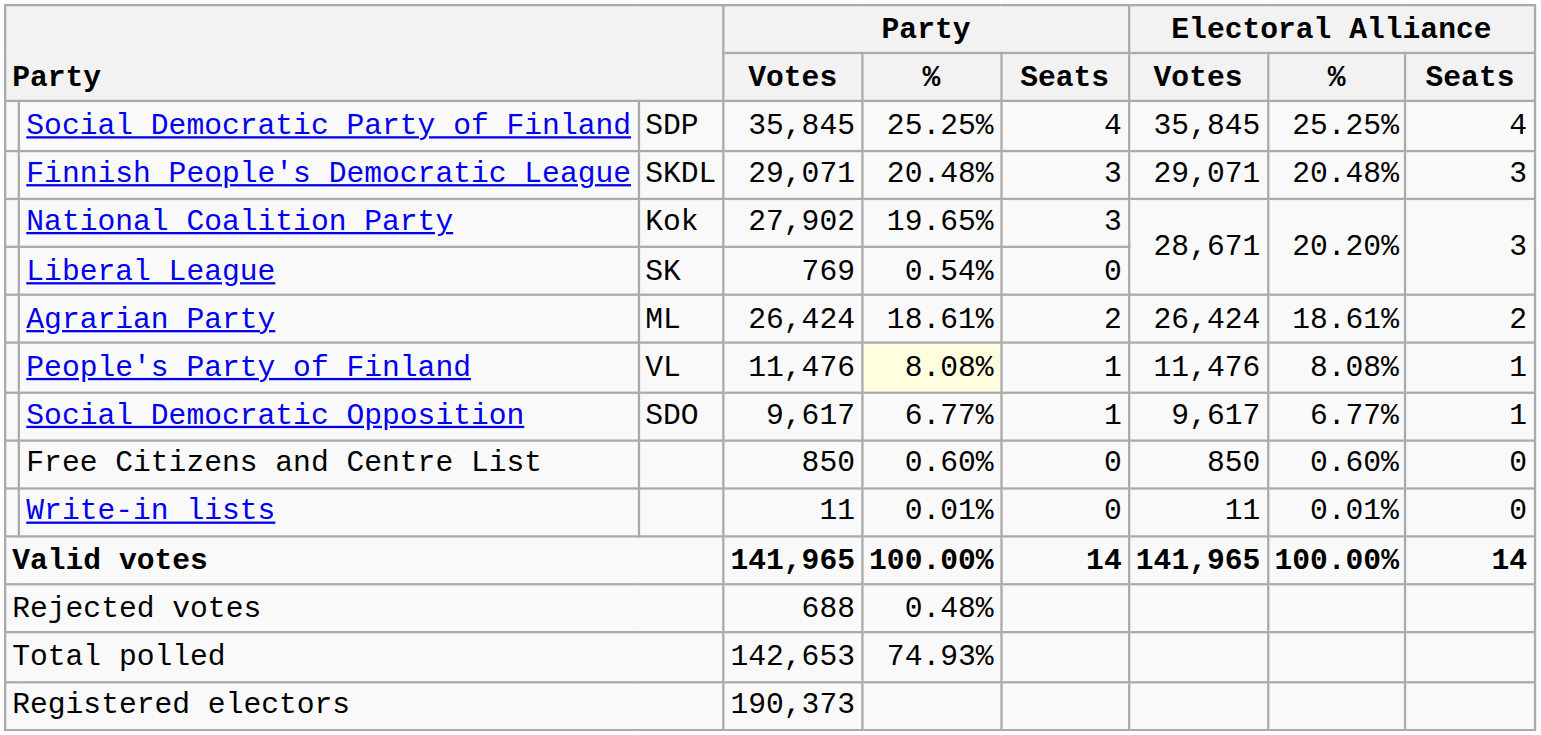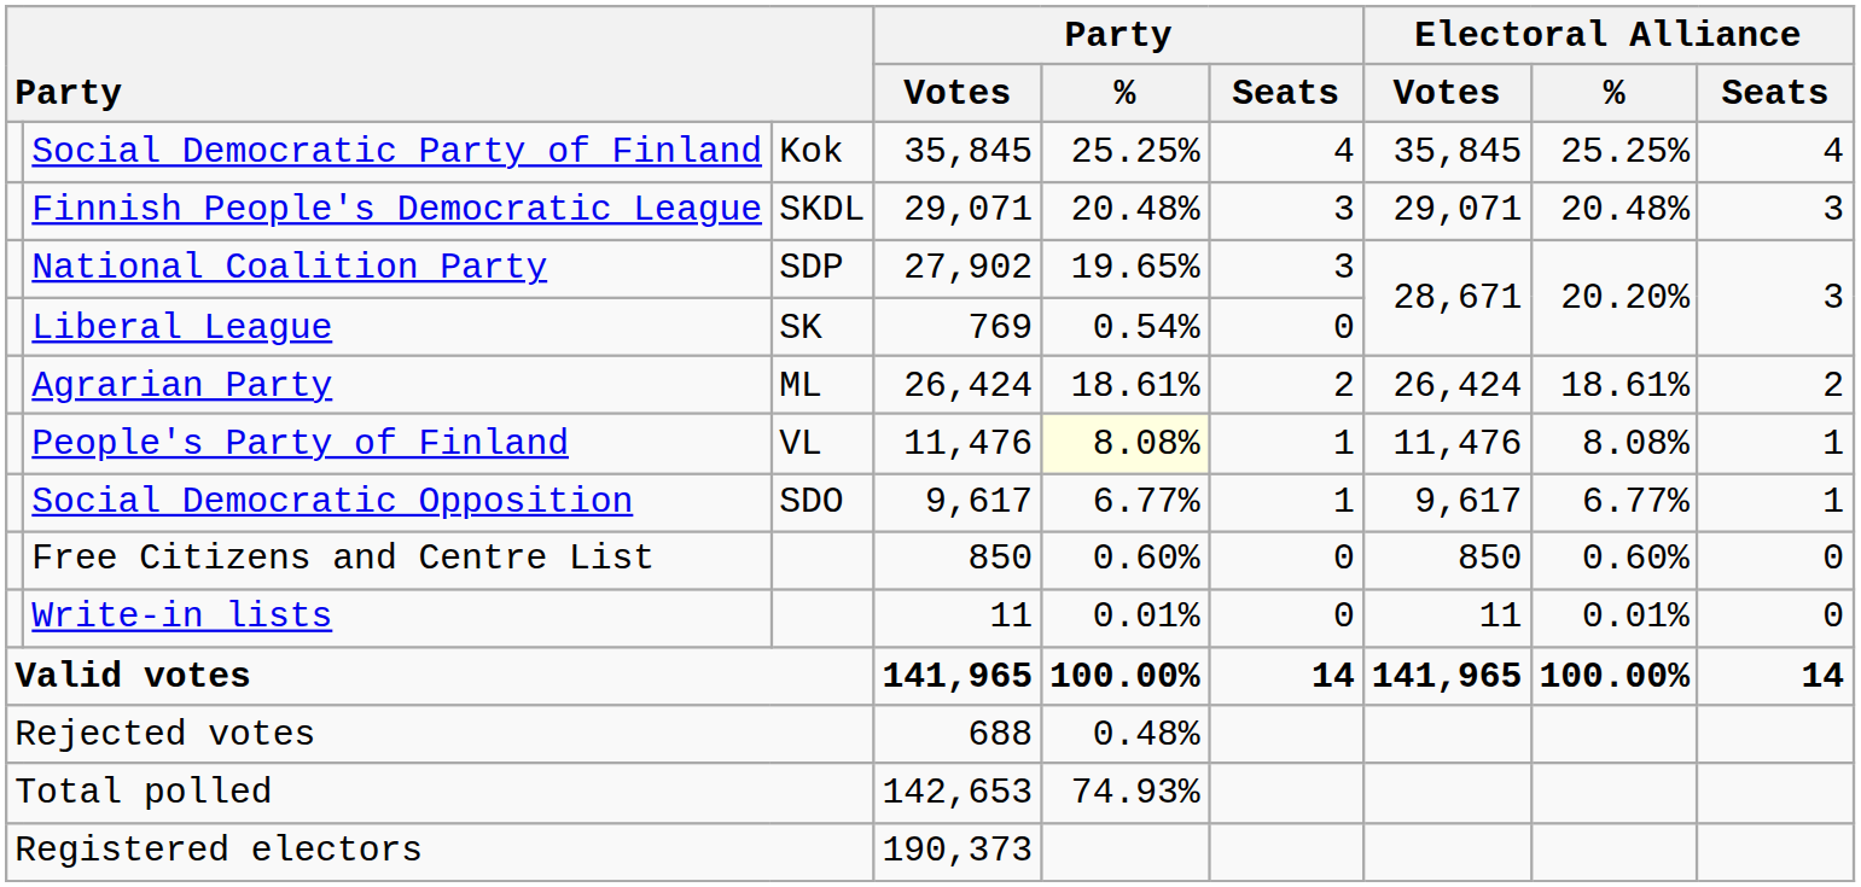 <table class="wikitable" border="1" style="text-align:right;">
 <tr>
 <th style="text-align:left;" valign=bottom rowspan=2 colspan=3>Party</th>
 <th colspan=3>Party</th>
 <th colspan=3>Electoral Alliance</th>
 </tr>
 <tr>
 <th align=center valign=bottom width="50">Votes</th>
 <th align=center valign=bottom width="50">%</th>
 <th align=center valign=bottom width="50">Seats</th>
 <th align=center valign=bottom width="50">Votes</th>
 <th align=center valign=bottom width="50">%</th>
 <th align=center valign=bottom width="50">Seats</th>
 </tr>
 <tr>
 <td></td>
 <td align=left style="white-space: nowrap;"><a href='#'>Social Democratic Party of Finland</a></td>
-<td align=left>SDP</td>
+<td align=left>Kok</td>
 <td>35,845</td>
 <td>25.25%</td>
 <td>4</td>
 <td>35,845</td>
 <td>25.25%</td>
 <td>4</td>
 </tr>
 <tr>
 <td></td>
 <td align=left><a href='#'>Finnish People's Democratic League</a></td>
 <td align=left>SKDL</td>
 <td>29,071</td>
 <td>20.48%</td>
 <td>3</td>
 <td>29,071</td>
 <td>20.48%</td>
 <td>3</td>
 </tr>
 <tr>
 <td></td>
 <td align=left><a href='#'>National Coalition Party</a></td>
-<td align=left>Kok</td>
+<td align=left>SDP</td>
 <td>27,902</td>
 <td>19.65%</td>
 <td>3</td>
 <td rowspan=2>28,671</td>
 <td rowspan=2>20.20%</td>
 <td rowspan=2>3</td>
 </tr>
 <tr>
 <td></td>
 <td align=left><a href='#'>Liberal League</a></td>
 <td align=left>SK</td>
 <td>769</td>
 <td>0.54%</td>
 <td>0</td>
 </tr>
 <tr>
 <td></td>
 <td align=left><a href='#'>Agrarian Party</a></td>
 <td align=left>ML</td>
 <td>26,424</td>
 <td>18.61%</td>
 <td>2</td>
 <td>26,424</td>
 <td>18.61%</td>
 <td>2</td>
 </tr>
 <tr>
 <td></td>
 <td align=left><a href='#'>People's Party of Finland</a></td>
 <td align=left>VL</td>
 <td>11,476</td>
 <td style="background: lightyellow;">8.08%</td>
 <td>1</td>
 <td>11,476</td>
 <td>8.08%</td>
 <td>1</td>
 </tr>
 <tr>
 <td></td>
 <td align=left><a href='#'>Social Democratic Opposition</a></td>
 <td align=left>SDO</td>
 <td>9,617</td>
 <td>6.77%</td>
 <td>1</td>
 <td>9,617</td>
 <td>6.77%</td>
 <td>1</td>
 </tr>
 <tr>
 <td></td>
 <td align=left>Free Citizens and Centre List</td>
 <td align=left></td>
 <td>850</td>
 <td>0.60%</td>
 <td>0</td>
 <td>850</td>
 <td>0.60%</td>
 <td>0</td>
 </tr>
 <tr>
 <td></td>
 <td align=left><a href='#'>Write-in lists</a></td>
 <td align=left></td>
 <td>11</td>
 <td>0.01%</td>
 <td>0</td>
 <td>11</td>
 <td>0.01%</td>
 <td>0</td>
 </tr>
 <tr style="font-weight:bold">
 <td align=left colspan=3>Valid votes</td>
 <td>141,965</td>
 <td>100.00%</td>
 <td>14</td>
 <td>141,965</td>
 <td>100.00%</td>
 <td>14</td>
 </tr>
 <tr>
 <td align=left colspan=3>Rejected votes</td>
 <td>688</td>
 <td>0.48%</td>
 <td></td>
 <td></td>
 <td></td>
 <td></td>
 </tr>
 <tr>
 <td align=left colspan=3>Total polled</td>
 <td>142,653</td>
 <td>74.93%</td>
 <td></td>
 <td></td>
 <td></td>
 <td></td>
 </tr>
 <tr>
 <td align=left colspan=3>Registered electors</td>
 <td>190,373</td>
 <td></td>
 <td></td>
 <td></td>
 <td></td>
 <td></td>
 </tr>
 </table>
